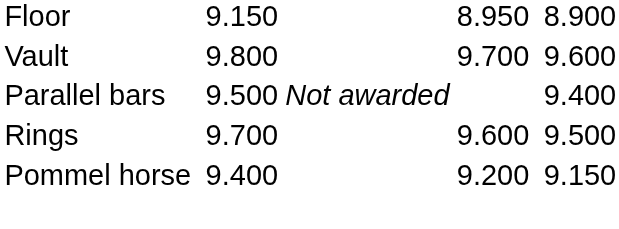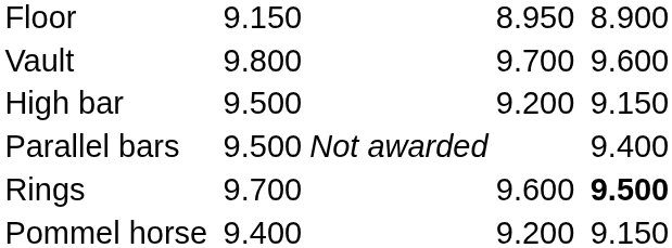 <table>
 <tr>
 <td>Floor</td>
 <td></td>
 <td>9.150</td>
 <td></td>
 <td>8.950</td>
 <td></td>
 <td>8.900</td>
 </tr>
 <tr>
 <td>Vault</td>
 <td></td>
 <td>9.800</td>
 <td></td>
 <td>9.700</td>
 <td></td>
 <td>9.600</td>
 </tr>
 <tr>
+<td>High bar</td>
+<td></td>
+<td>9.500</td>
+<td></td>
+<td>9.200</td>
+<td></td>
+<td>9.150</td>
+</tr>
+<tr>
 <td>Parallel bars</td>
 <td><br></td>
 <td>9.500</td>
 <td><em>Not awarded</em></td>
 <td></td>
 <td></td>
 <td>9.400</td>
 </tr>
 <tr>
 <td>Rings</td>
 <td></td>
 <td>9.700</td>
 <td></td>
 <td>9.600</td>
 <td></td>
-<td>9.500</td>
+<td><strong>9.500</strong></td>
 </tr>
 <tr>
 <td>Pommel horse</td>
 <td></td>
 <td>9.400</td>
 <td></td>
 <td>9.200</td>
 <td></td>
 <td>9.150</td>
 </tr>
 </table>
